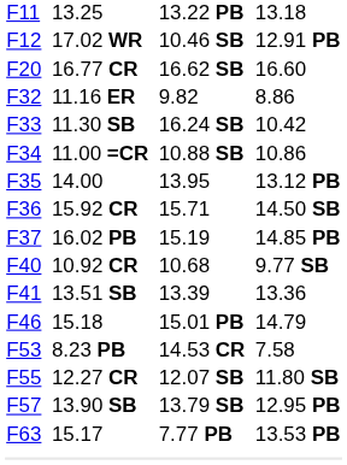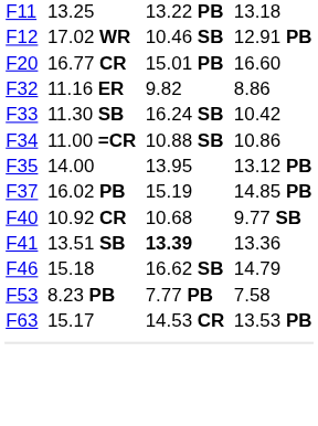 <table>
 <tr>
 <td><a href='#'>F11</a></td>
 <td></td>
 <td>13.25</td>
 <td></td>
 <td>13.22 <strong>PB</strong></td>
 <td></td>
 <td>13.18</td>
 </tr>
 <tr>
 <td><a href='#'>F12</a></td>
 <td></td>
 <td>17.02 <strong>WR</strong></td>
 <td></td>
 <td>10.46 <strong>SB</strong></td>
 <td></td>
 <td>12.91 <strong>PB</strong></td>
 </tr>
 <tr>
 <td><a href='#'>F20</a></td>
 <td></td>
 <td>16.77 <strong>CR</strong></td>
 <td></td>
-<td>16.62 <strong>SB</strong></td>
+<td>15.01 <strong>PB</strong></td>
 <td></td>
 <td>16.60</td>
 </tr>
 <tr>
 <td><a href='#'>F32</a></td>
 <td></td>
 <td>11.16 <strong>ER</strong></td>
 <td></td>
 <td>9.82</td>
 <td></td>
 <td>8.86</td>
 </tr>
 <tr>
 <td><a href='#'>F33</a></td>
 <td></td>
 <td>11.30 <strong>SB</strong></td>
 <td></td>
 <td>16.24 <strong>SB</strong></td>
 <td></td>
 <td>10.42</td>
 </tr>
 <tr>
 <td><a href='#'>F34</a></td>
 <td></td>
 <td>11.00 <strong>=CR</strong></td>
 <td></td>
 <td>10.88 <strong>SB</strong></td>
 <td></td>
 <td>10.86</td>
 </tr>
 <tr>
 <td><a href='#'>F35</a></td>
 <td></td>
 <td>14.00</td>
 <td></td>
 <td>13.95</td>
 <td></td>
 <td>13.12 <strong>PB</strong></td>
 </tr>
 <tr>
-<td><a href='#'>F36</a></td>
-<td></td>
-<td>15.92 <strong>CR</strong></td>
-<td></td>
-<td>15.71</td>
-<td></td>
-<td>14.50 <strong>SB</strong></td>
-</tr>
-<tr>
 <td><a href='#'>F37</a></td>
 <td></td>
 <td>16.02 <strong>PB</strong></td>
 <td></td>
 <td>15.19</td>
 <td></td>
 <td>14.85 <strong>PB</strong></td>
 </tr>
 <tr>
 <td><a href='#'>F40</a></td>
 <td></td>
 <td>10.92 <strong>CR</strong></td>
 <td></td>
 <td>10.68</td>
 <td></td>
 <td>9.77 <strong>SB</strong></td>
 </tr>
 <tr>
 <td><a href='#'>F41</a></td>
 <td></td>
 <td>13.51 <strong>SB</strong></td>
 <td></td>
-<td>13.39</td>
+<td><strong>13.39</strong></td>
 <td></td>
 <td>13.36</td>
 </tr>
 <tr>
 <td><a href='#'>F46</a></td>
 <td></td>
 <td>15.18</td>
 <td></td>
-<td>15.01 <strong>PB</strong></td>
+<td>16.62 <strong>SB</strong></td>
 <td></td>
 <td>14.79</td>
 </tr>
 <tr>
 <td><a href='#'>F53</a></td>
 <td></td>
 <td>8.23 <strong>PB</strong></td>
 <td></td>
-<td>14.53 <strong>CR</strong></td>
+<td>7.77 <strong>PB</strong></td>
 <td></td>
 <td>7.58</td>
-</tr>
-<tr>
-<td><a href='#'>F55</a></td>
-<td></td>
-<td>12.27 <strong>CR</strong></td>
-<td></td>
-<td>12.07 <strong>SB</strong></td>
-<td></td>
-<td>11.80 <strong>SB</strong></td>
-</tr>
-<tr>
-<td><a href='#'>F57</a></td>
-<td></td>
-<td>13.90 <strong>SB</strong></td>
-<td></td>
-<td>13.79 <strong>SB</strong></td>
-<td></td>
-<td>12.95 <strong>PB</strong></td>
 </tr>
 <tr>
 <td><a href='#'>F63</a></td>
 <td></td>
 <td>15.17</td>
 <td></td>
-<td>7.77 <strong>PB</strong></td>
+<td>14.53 <strong>CR</strong></td>
 <td></td>
 <td>13.53 <strong>PB</strong></td>
 </tr>
 <tr>
 <td colspan=7></td>
 </tr>
 <tr>
 </tr>
 <tr bgcolor= e8e8e8>
 <td colspan=7></td>
 </tr>
 </table>
